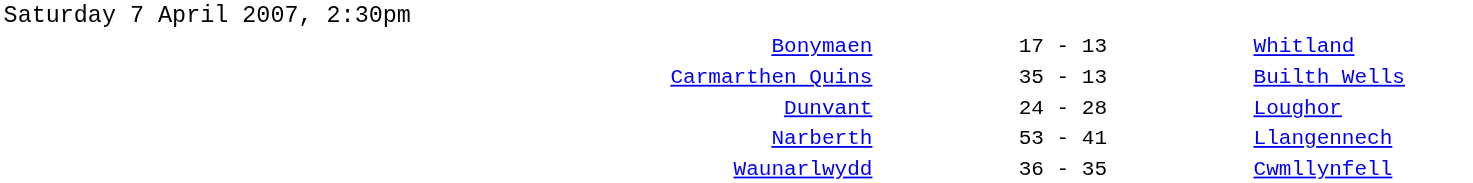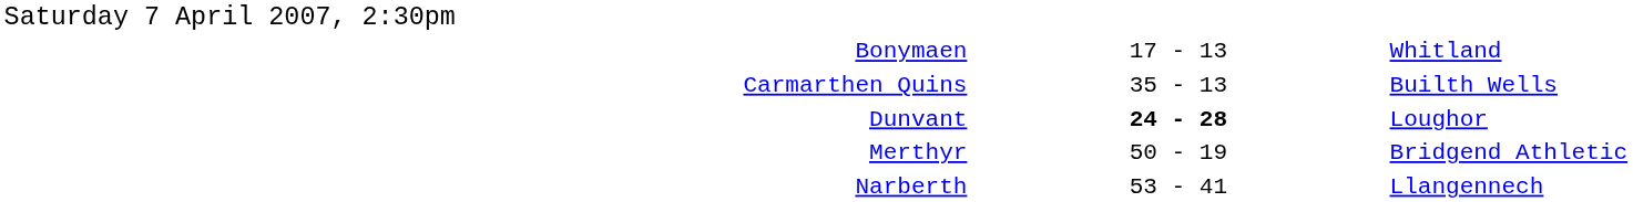 <table style="width:70%;" cellspacing="1">
 <tr>
 <th width=35%></th>
 <th width=15%></th>
 <th></th>
 </tr>
 <tr>
 <td>Saturday 7 April 2007, 2:30pm</td>
 </tr>
 <tr style=font-size:90%>
 <td align=right><a href='#'>Bonymaen</a></td>
 <td align=center>17 - 13</td>
 <td><a href='#'>Whitland</a></td>
 </tr>
 <tr style=font-size:90%>
 <td align=right><a href='#'>Carmarthen Quins</a></td>
 <td align=center>35 - 13</td>
 <td><a href='#'>Builth Wells</a></td>
 </tr>
 <tr style=font-size:90%>
 <td align=right><a href='#'>Dunvant</a></td>
-<td align=center>24 - 28</td>
+<td align=center><strong>24 - 28</strong></td>
 <td><a href='#'>Loughor</a></td>
+</tr>
+<tr style=font-size:90%>
+<td align=right><a href='#'>Merthyr</a></td>
+<td align=center>50 - 19</td>
+<td><a href='#'>Bridgend Athletic</a></td>
 </tr>
 <tr style=font-size:90%>
 <td align=right><a href='#'>Narberth</a></td>
 <td align=center>53 - 41</td>
 <td><a href='#'>Llangennech</a></td>
 </tr>
-<tr style=font-size:90%>
-<td align=right><a href='#'>Waunarlwydd</a></td>
-<td align=center>36 - 35</td>
-<td><a href='#'>Cwmllynfell</a></td>
-</tr>
 </table>
